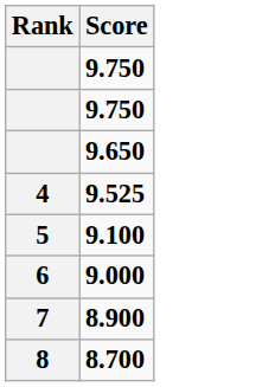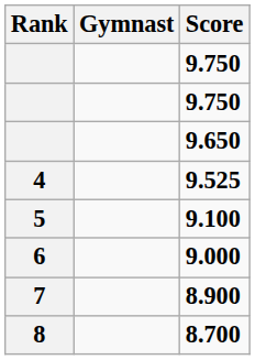 <table class="wikitable sortable">
 <tr>
 <th scope="col">Rank</th>
+<th scope="col">Gymnast</th>
 <th scope="col">Score</th>
 </tr>
 <tr>
 <th scope="row"></th>
+<td></td>
 <td><strong>9.750</strong></td>
 </tr>
 <tr>
 <th scope="row"></th>
+<td></td>
 <td><strong>9.750</strong></td>
 </tr>
 <tr>
 <th scope="row"></th>
+<td></td>
 <td><strong>9.650</strong></td>
 </tr>
 <tr>
 <th scope="row">4</th>
+<td></td>
 <td><strong>9.525</strong></td>
 </tr>
 <tr>
 <th scope="row">5</th>
+<td></td>
 <td><strong>9.100</strong></td>
 </tr>
 <tr>
 <th scope="row">6</th>
+<td></td>
 <td><strong>9.000</strong></td>
 </tr>
 <tr>
 <th scope="row">7</th>
+<td></td>
 <td><strong>8.900</strong></td>
 </tr>
 <tr>
 <th scope="row">8</th>
+<td></td>
 <td><strong>8.700</strong></td>
 </tr>
 </table>
